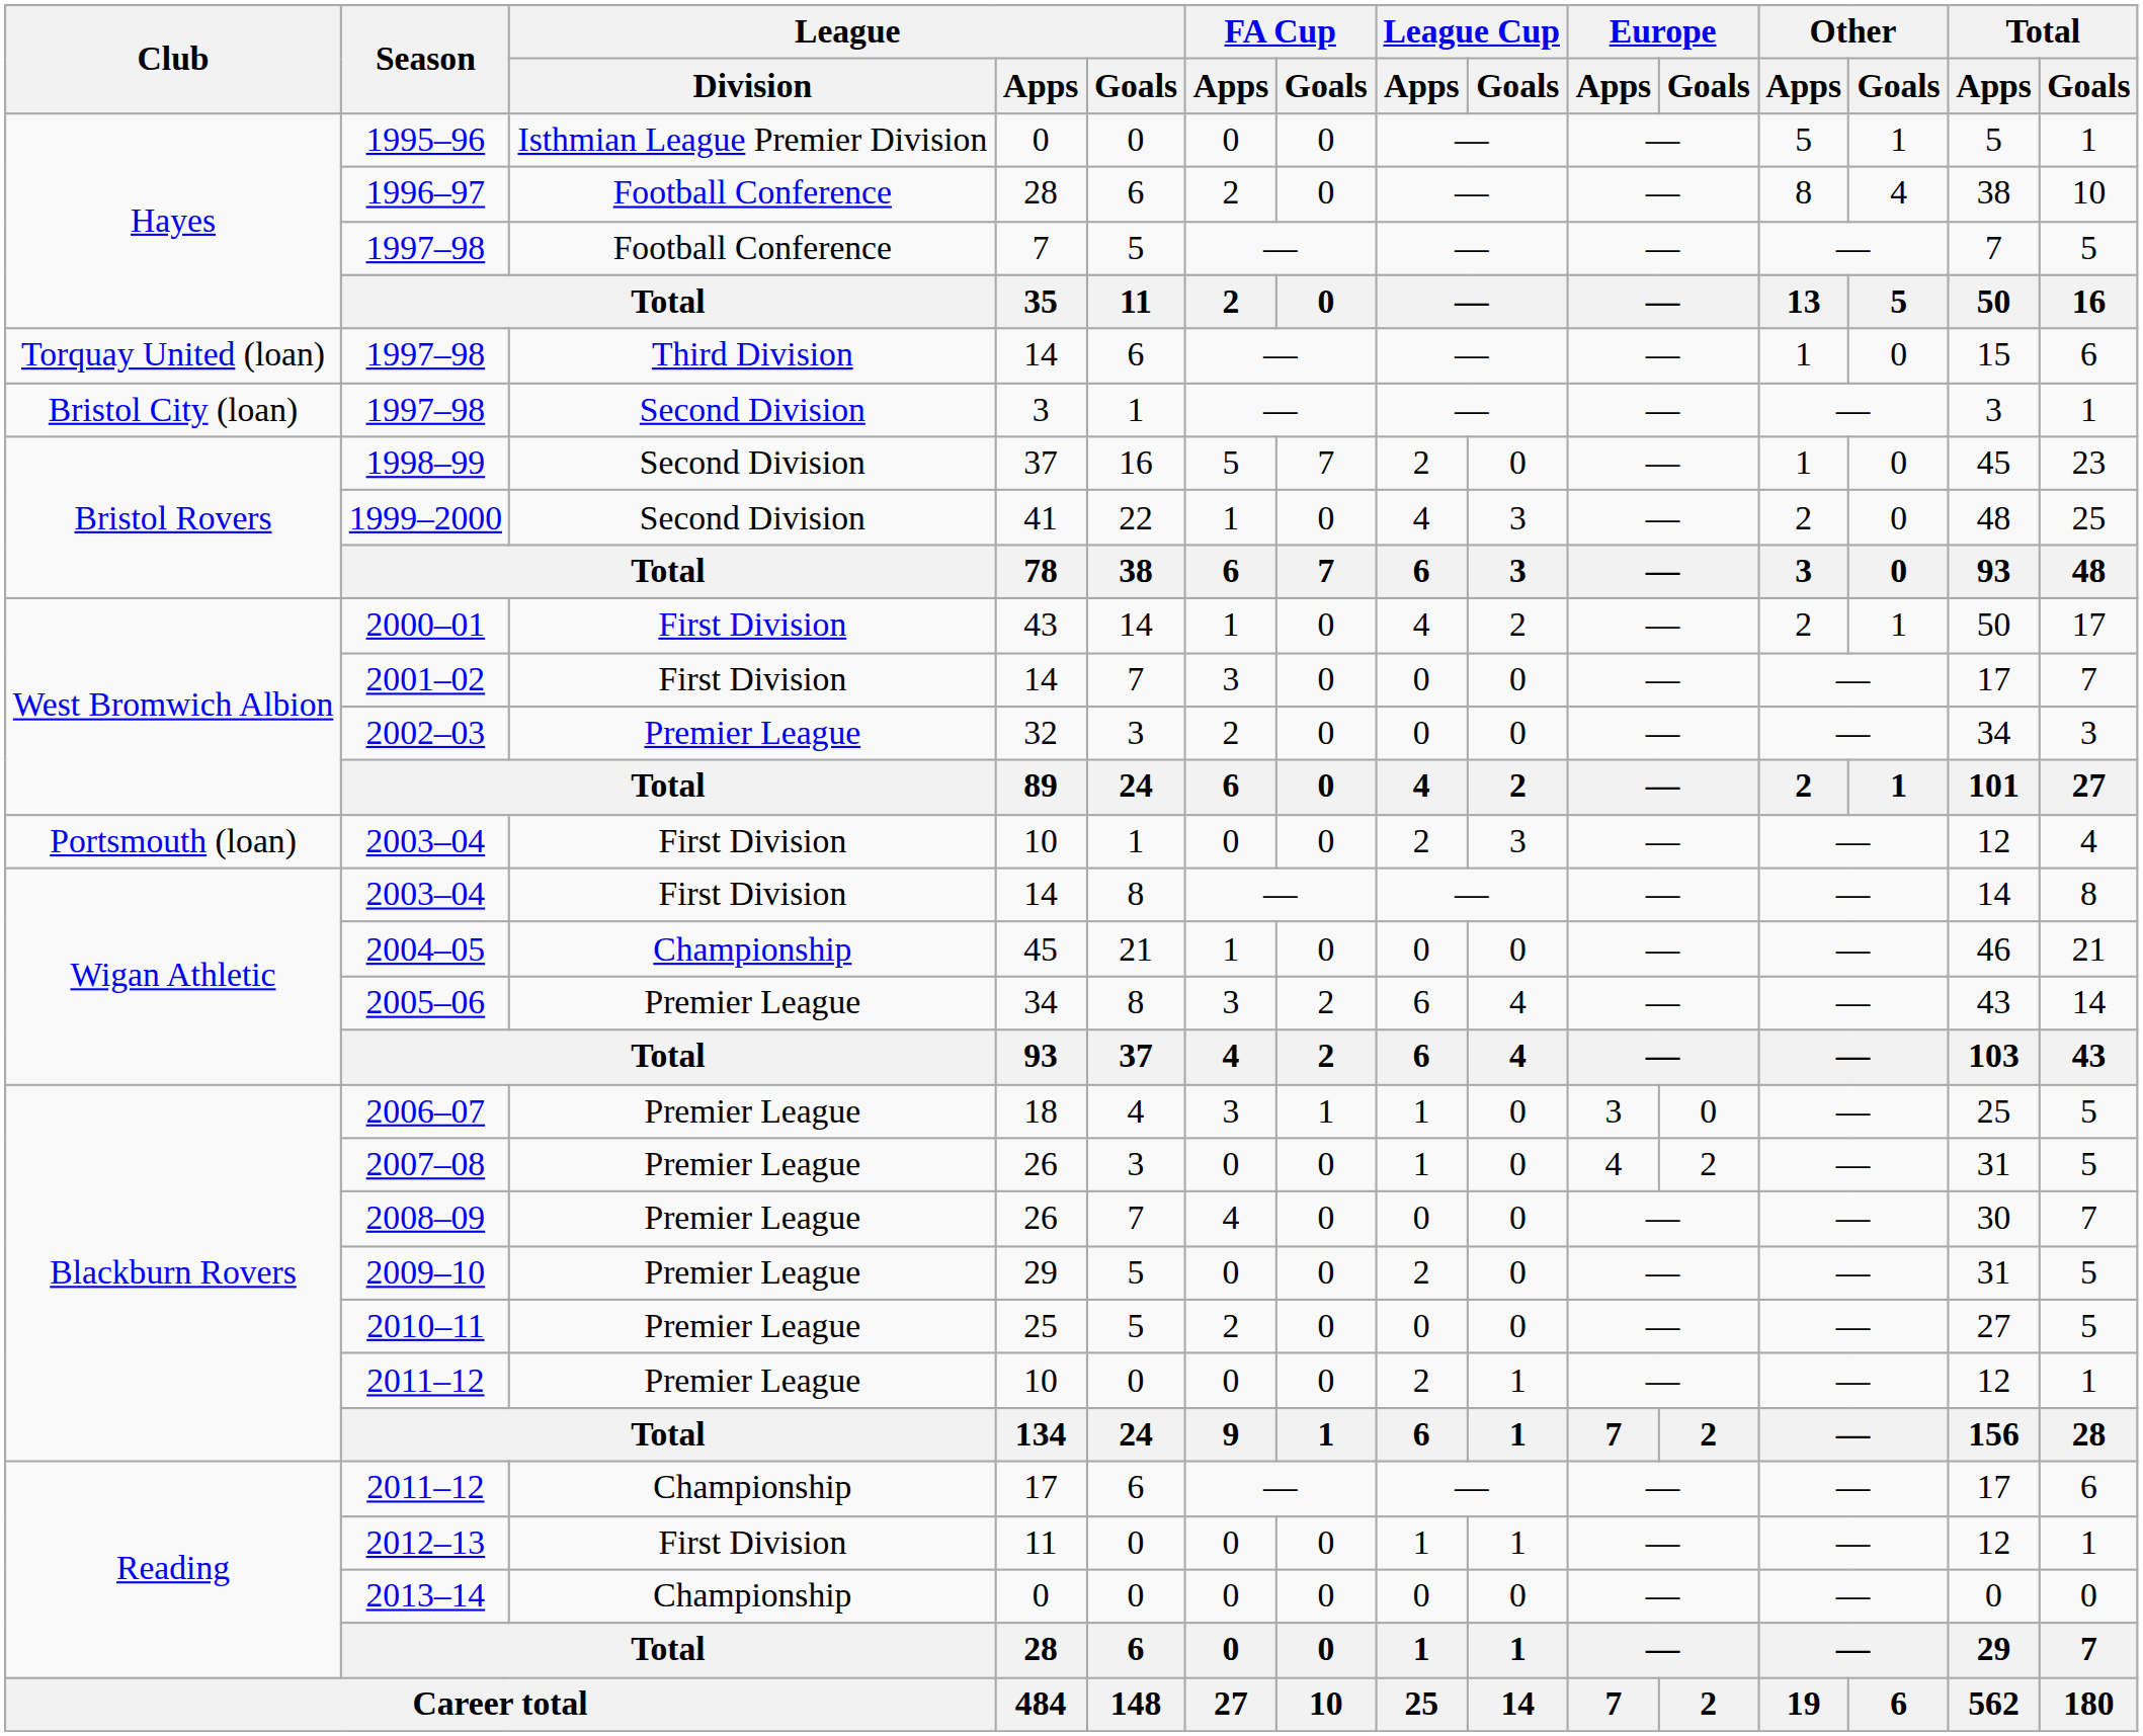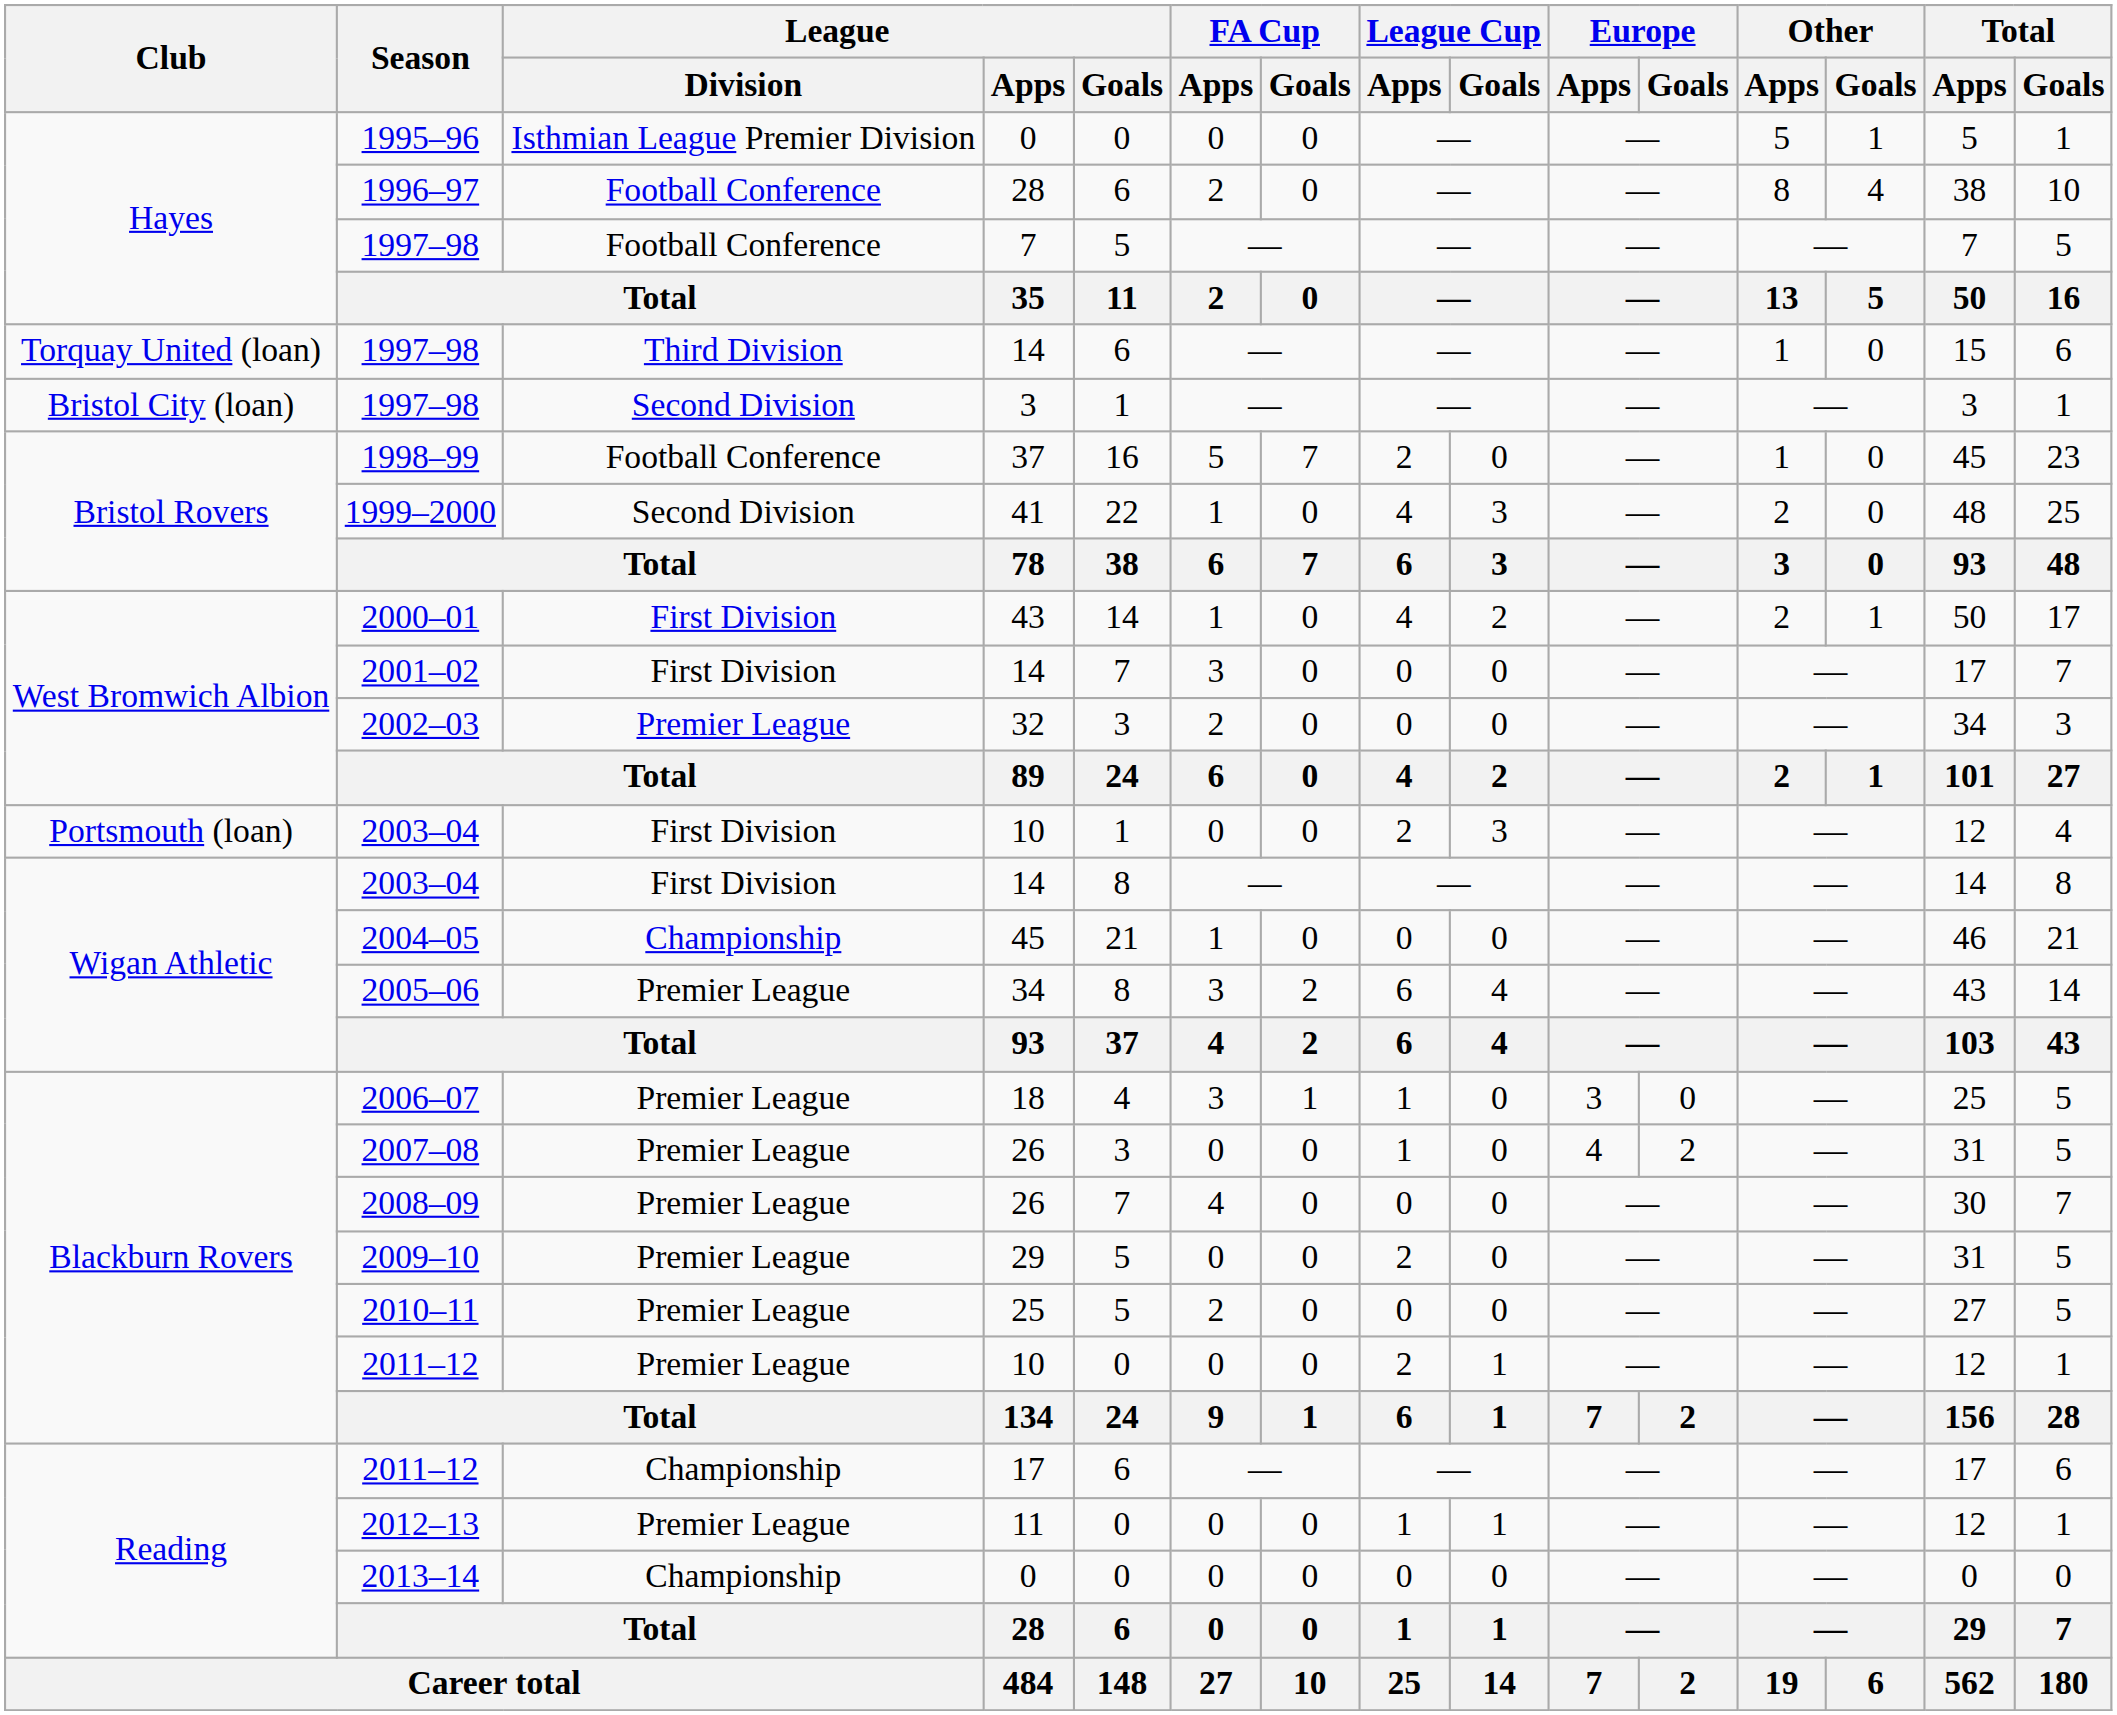 <table class="wikitable" style="text-align:center">
 <tr>
 <th rowspan="2">Club</th>
 <th rowspan="2">Season</th>
 <th colspan="3">League</th>
 <th colspan="2"><a href='#'>FA Cup</a></th>
 <th colspan="2"><a href='#'>League Cup</a></th>
 <th colspan="2"><a href='#'>Europe</a></th>
 <th colspan="2">Other</th>
 <th colspan="2">Total</th>
 </tr>
 <tr>
 <th>Division</th>
 <th>Apps</th>
 <th>Goals</th>
 <th>Apps</th>
 <th>Goals</th>
 <th>Apps</th>
 <th>Goals</th>
 <th>Apps</th>
 <th>Goals</th>
 <th>Apps</th>
 <th>Goals</th>
 <th>Apps</th>
 <th>Goals</th>
 </tr>
 <tr>
 <td rowspan="4"><a href='#'>Hayes</a></td>
 <td><a href='#'>1995–96</a></td>
 <td><a href='#'>Isthmian League</a> Premier Division</td>
 <td>0</td>
 <td>0</td>
 <td>0</td>
 <td>0</td>
 <td colspan="2">—</td>
 <td colspan="2">—</td>
 <td>5</td>
 <td>1</td>
 <td>5</td>
 <td>1</td>
 </tr>
 <tr>
 <td><a href='#'>1996–97</a></td>
 <td><a href='#'>Football Conference</a></td>
 <td>28</td>
 <td>6</td>
 <td>2</td>
 <td>0</td>
 <td colspan="2">—</td>
 <td colspan="2">—</td>
 <td>8</td>
 <td>4</td>
 <td>38</td>
 <td>10</td>
 </tr>
 <tr>
 <td><a href='#'>1997–98</a></td>
 <td>Football Conference</td>
 <td>7</td>
 <td>5</td>
 <td colspan="2">—</td>
 <td colspan="2">—</td>
 <td colspan="2">—</td>
 <td colspan="2">—</td>
 <td>7</td>
 <td>5</td>
 </tr>
 <tr>
 <th colspan="2">Total</th>
 <th>35</th>
 <th>11</th>
 <th>2</th>
 <th>0</th>
 <th colspan="2">—</th>
 <th colspan="2">—</th>
 <th>13</th>
 <th>5</th>
 <th>50</th>
 <th>16</th>
 </tr>
 <tr>
 <td><a href='#'>Torquay United</a> (loan)</td>
 <td><a href='#'>1997–98</a></td>
 <td><a href='#'>Third Division</a></td>
 <td>14</td>
 <td>6</td>
 <td colspan="2">—</td>
 <td colspan="2">—</td>
 <td colspan="2">—</td>
 <td>1</td>
 <td>0</td>
 <td>15</td>
 <td>6</td>
 </tr>
 <tr>
 <td><a href='#'>Bristol City</a> (loan)</td>
 <td><a href='#'>1997–98</a></td>
 <td><a href='#'>Second Division</a></td>
 <td>3</td>
 <td>1</td>
 <td colspan="2">—</td>
 <td colspan="2">—</td>
 <td colspan="2">—</td>
 <td colspan="2">—</td>
 <td>3</td>
 <td>1</td>
 </tr>
 <tr>
 <td rowspan="3"><a href='#'>Bristol Rovers</a></td>
 <td><a href='#'>1998–99</a></td>
-<td>Second Division</td>
+<td>Football Conference</td>
 <td>37</td>
 <td>16</td>
 <td>5</td>
 <td>7</td>
 <td>2</td>
 <td>0</td>
 <td colspan="2">—</td>
 <td>1</td>
 <td>0</td>
 <td>45</td>
 <td>23</td>
 </tr>
 <tr>
 <td><a href='#'>1999–2000</a></td>
 <td>Second Division</td>
 <td>41</td>
 <td>22</td>
 <td>1</td>
 <td>0</td>
 <td>4</td>
 <td>3</td>
 <td colspan="2">—</td>
 <td>2</td>
 <td>0</td>
 <td>48</td>
 <td>25</td>
 </tr>
 <tr>
 <th colspan="2">Total</th>
 <th>78</th>
 <th>38</th>
 <th>6</th>
 <th>7</th>
 <th>6</th>
 <th>3</th>
 <th colspan="2">—</th>
 <th>3</th>
 <th>0</th>
 <th>93</th>
 <th>48</th>
 </tr>
 <tr>
 <td rowspan="4"><a href='#'>West Bromwich Albion</a></td>
 <td><a href='#'>2000–01</a></td>
 <td><a href='#'>First Division</a></td>
 <td>43</td>
 <td>14</td>
 <td>1</td>
 <td>0</td>
 <td>4</td>
 <td>2</td>
 <td colspan="2">—</td>
 <td>2</td>
 <td>1</td>
 <td>50</td>
 <td>17</td>
 </tr>
 <tr>
 <td><a href='#'>2001–02</a></td>
 <td>First Division</td>
 <td>14</td>
 <td>7</td>
 <td>3</td>
 <td>0</td>
 <td>0</td>
 <td>0</td>
 <td colspan="2">—</td>
 <td colspan="2">—</td>
 <td>17</td>
 <td>7</td>
 </tr>
 <tr>
 <td><a href='#'>2002–03</a></td>
 <td><a href='#'>Premier League</a></td>
 <td>32</td>
 <td>3</td>
 <td>2</td>
 <td>0</td>
 <td>0</td>
 <td>0</td>
 <td colspan="2">—</td>
 <td colspan="2">—</td>
 <td>34</td>
 <td>3</td>
 </tr>
 <tr>
 <th colspan="2">Total</th>
 <th>89</th>
 <th>24</th>
 <th>6</th>
 <th>0</th>
 <th>4</th>
 <th>2</th>
 <th colspan="2">—</th>
 <th>2</th>
 <th>1</th>
 <th>101</th>
 <th>27</th>
 </tr>
 <tr>
 <td><a href='#'>Portsmouth</a> (loan)</td>
 <td><a href='#'>2003–04</a></td>
 <td>First Division</td>
 <td>10</td>
 <td>1</td>
 <td>0</td>
 <td>0</td>
 <td>2</td>
 <td>3</td>
 <td colspan="2">—</td>
 <td colspan="2">—</td>
 <td>12</td>
 <td>4</td>
 </tr>
 <tr>
 <td rowspan="4"><a href='#'>Wigan Athletic</a></td>
 <td><a href='#'>2003–04</a></td>
 <td>First Division</td>
 <td>14</td>
 <td>8</td>
 <td colspan="2">—</td>
 <td colspan="2">—</td>
 <td colspan="2">—</td>
 <td colspan="2">—</td>
 <td>14</td>
 <td>8</td>
 </tr>
 <tr>
 <td><a href='#'>2004–05</a></td>
 <td><a href='#'>Championship</a></td>
 <td>45</td>
 <td>21</td>
 <td>1</td>
 <td>0</td>
 <td>0</td>
 <td>0</td>
 <td colspan="2">—</td>
 <td colspan="2">—</td>
 <td>46</td>
 <td>21</td>
 </tr>
 <tr>
 <td><a href='#'>2005–06</a></td>
 <td>Premier League</td>
 <td>34</td>
 <td>8</td>
 <td>3</td>
 <td>2</td>
 <td>6</td>
 <td>4</td>
 <td colspan="2">—</td>
 <td colspan="2">—</td>
 <td>43</td>
 <td>14</td>
 </tr>
 <tr>
 <th colspan="2">Total</th>
 <th>93</th>
 <th>37</th>
 <th>4</th>
 <th>2</th>
 <th>6</th>
 <th>4</th>
 <th colspan="2">—</th>
 <th colspan="2">—</th>
 <th>103</th>
 <th>43</th>
 </tr>
 <tr>
 <td rowspan="7"><a href='#'>Blackburn Rovers</a></td>
 <td><a href='#'>2006–07</a></td>
 <td>Premier League</td>
 <td>18</td>
 <td>4</td>
 <td>3</td>
 <td>1</td>
 <td>1</td>
 <td>0</td>
 <td>3</td>
 <td>0</td>
 <td colspan="2">—</td>
 <td>25</td>
 <td>5</td>
 </tr>
 <tr>
 <td><a href='#'>2007–08</a></td>
 <td>Premier League</td>
 <td>26</td>
 <td>3</td>
 <td>0</td>
 <td>0</td>
 <td>1</td>
 <td>0</td>
 <td>4</td>
 <td>2</td>
 <td colspan="2">—</td>
 <td>31</td>
 <td>5</td>
 </tr>
 <tr>
 <td><a href='#'>2008–09</a></td>
 <td>Premier League</td>
 <td>26</td>
 <td>7</td>
 <td>4</td>
 <td>0</td>
 <td>0</td>
 <td>0</td>
 <td colspan="2">—</td>
 <td colspan="2">—</td>
 <td>30</td>
 <td>7</td>
 </tr>
 <tr>
 <td><a href='#'>2009–10</a></td>
 <td>Premier League</td>
 <td>29</td>
 <td>5</td>
 <td>0</td>
 <td>0</td>
 <td>2</td>
 <td>0</td>
 <td colspan="2">—</td>
 <td colspan="2">—</td>
 <td>31</td>
 <td>5</td>
 </tr>
 <tr>
 <td><a href='#'>2010–11</a></td>
 <td>Premier League</td>
 <td>25</td>
 <td>5</td>
 <td>2</td>
 <td>0</td>
 <td>0</td>
 <td>0</td>
 <td colspan="2">—</td>
 <td colspan="2">—</td>
 <td>27</td>
 <td>5</td>
 </tr>
 <tr>
 <td><a href='#'>2011–12</a></td>
 <td>Premier League</td>
 <td>10</td>
 <td>0</td>
 <td>0</td>
 <td>0</td>
 <td>2</td>
 <td>1</td>
 <td colspan="2">—</td>
 <td colspan="2">—</td>
 <td>12</td>
 <td>1</td>
 </tr>
 <tr>
 <th colspan="2">Total</th>
 <th>134</th>
 <th>24</th>
 <th>9</th>
 <th>1</th>
 <th>6</th>
 <th>1</th>
 <th>7</th>
 <th>2</th>
 <th colspan="2">—</th>
 <th>156</th>
 <th>28</th>
 </tr>
 <tr>
 <td rowspan="4"><a href='#'>Reading</a></td>
 <td><a href='#'>2011–12</a></td>
 <td>Championship</td>
 <td>17</td>
 <td>6</td>
 <td colspan="2">—</td>
 <td colspan="2">—</td>
 <td colspan="2">—</td>
 <td colspan="2">—</td>
 <td>17</td>
 <td>6</td>
 </tr>
 <tr>
 <td><a href='#'>2012–13</a></td>
-<td>First Division</td>
+<td>Premier League</td>
 <td>11</td>
 <td>0</td>
 <td>0</td>
 <td>0</td>
 <td>1</td>
 <td>1</td>
 <td colspan="2">—</td>
 <td colspan="2">—</td>
 <td>12</td>
 <td>1</td>
 </tr>
 <tr>
 <td><a href='#'>2013–14</a></td>
 <td>Championship</td>
 <td>0</td>
 <td>0</td>
 <td>0</td>
 <td>0</td>
 <td>0</td>
 <td>0</td>
 <td colspan="2">—</td>
 <td colspan="2">—</td>
 <td>0</td>
 <td>0</td>
 </tr>
 <tr>
 <th colspan="2">Total</th>
 <th>28</th>
 <th>6</th>
 <th>0</th>
 <th>0</th>
 <th>1</th>
 <th>1</th>
 <th colspan="2">—</th>
 <th colspan="2">—</th>
 <th>29</th>
 <th>7</th>
 </tr>
 <tr>
 <th colspan="3">Career total</th>
 <th>484</th>
 <th>148</th>
 <th>27</th>
 <th>10</th>
 <th>25</th>
 <th>14</th>
 <th>7</th>
 <th>2</th>
 <th>19</th>
 <th>6</th>
 <th>562</th>
 <th>180</th>
 </tr>
 </table>
